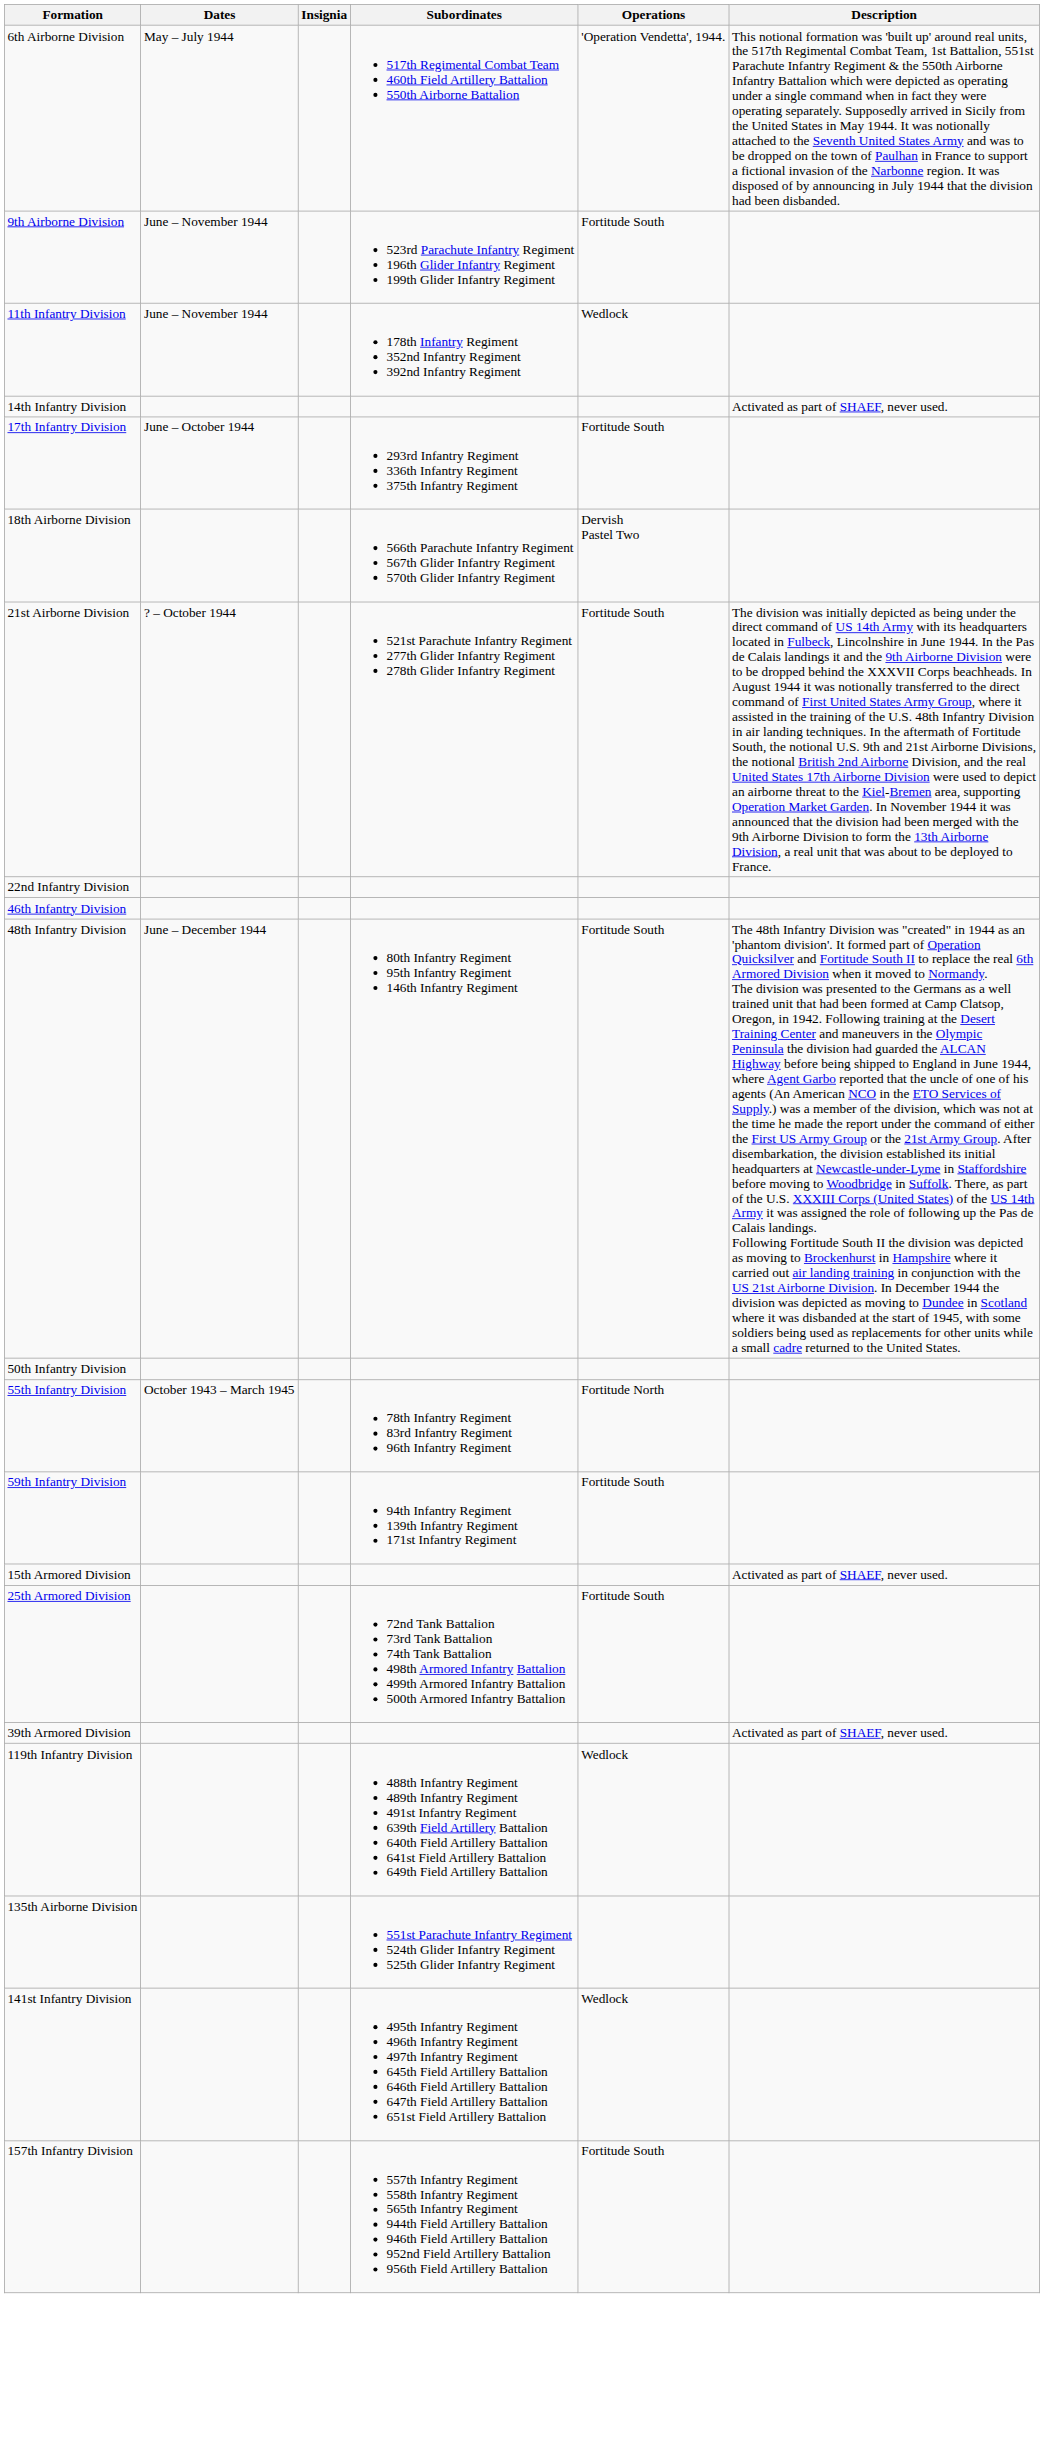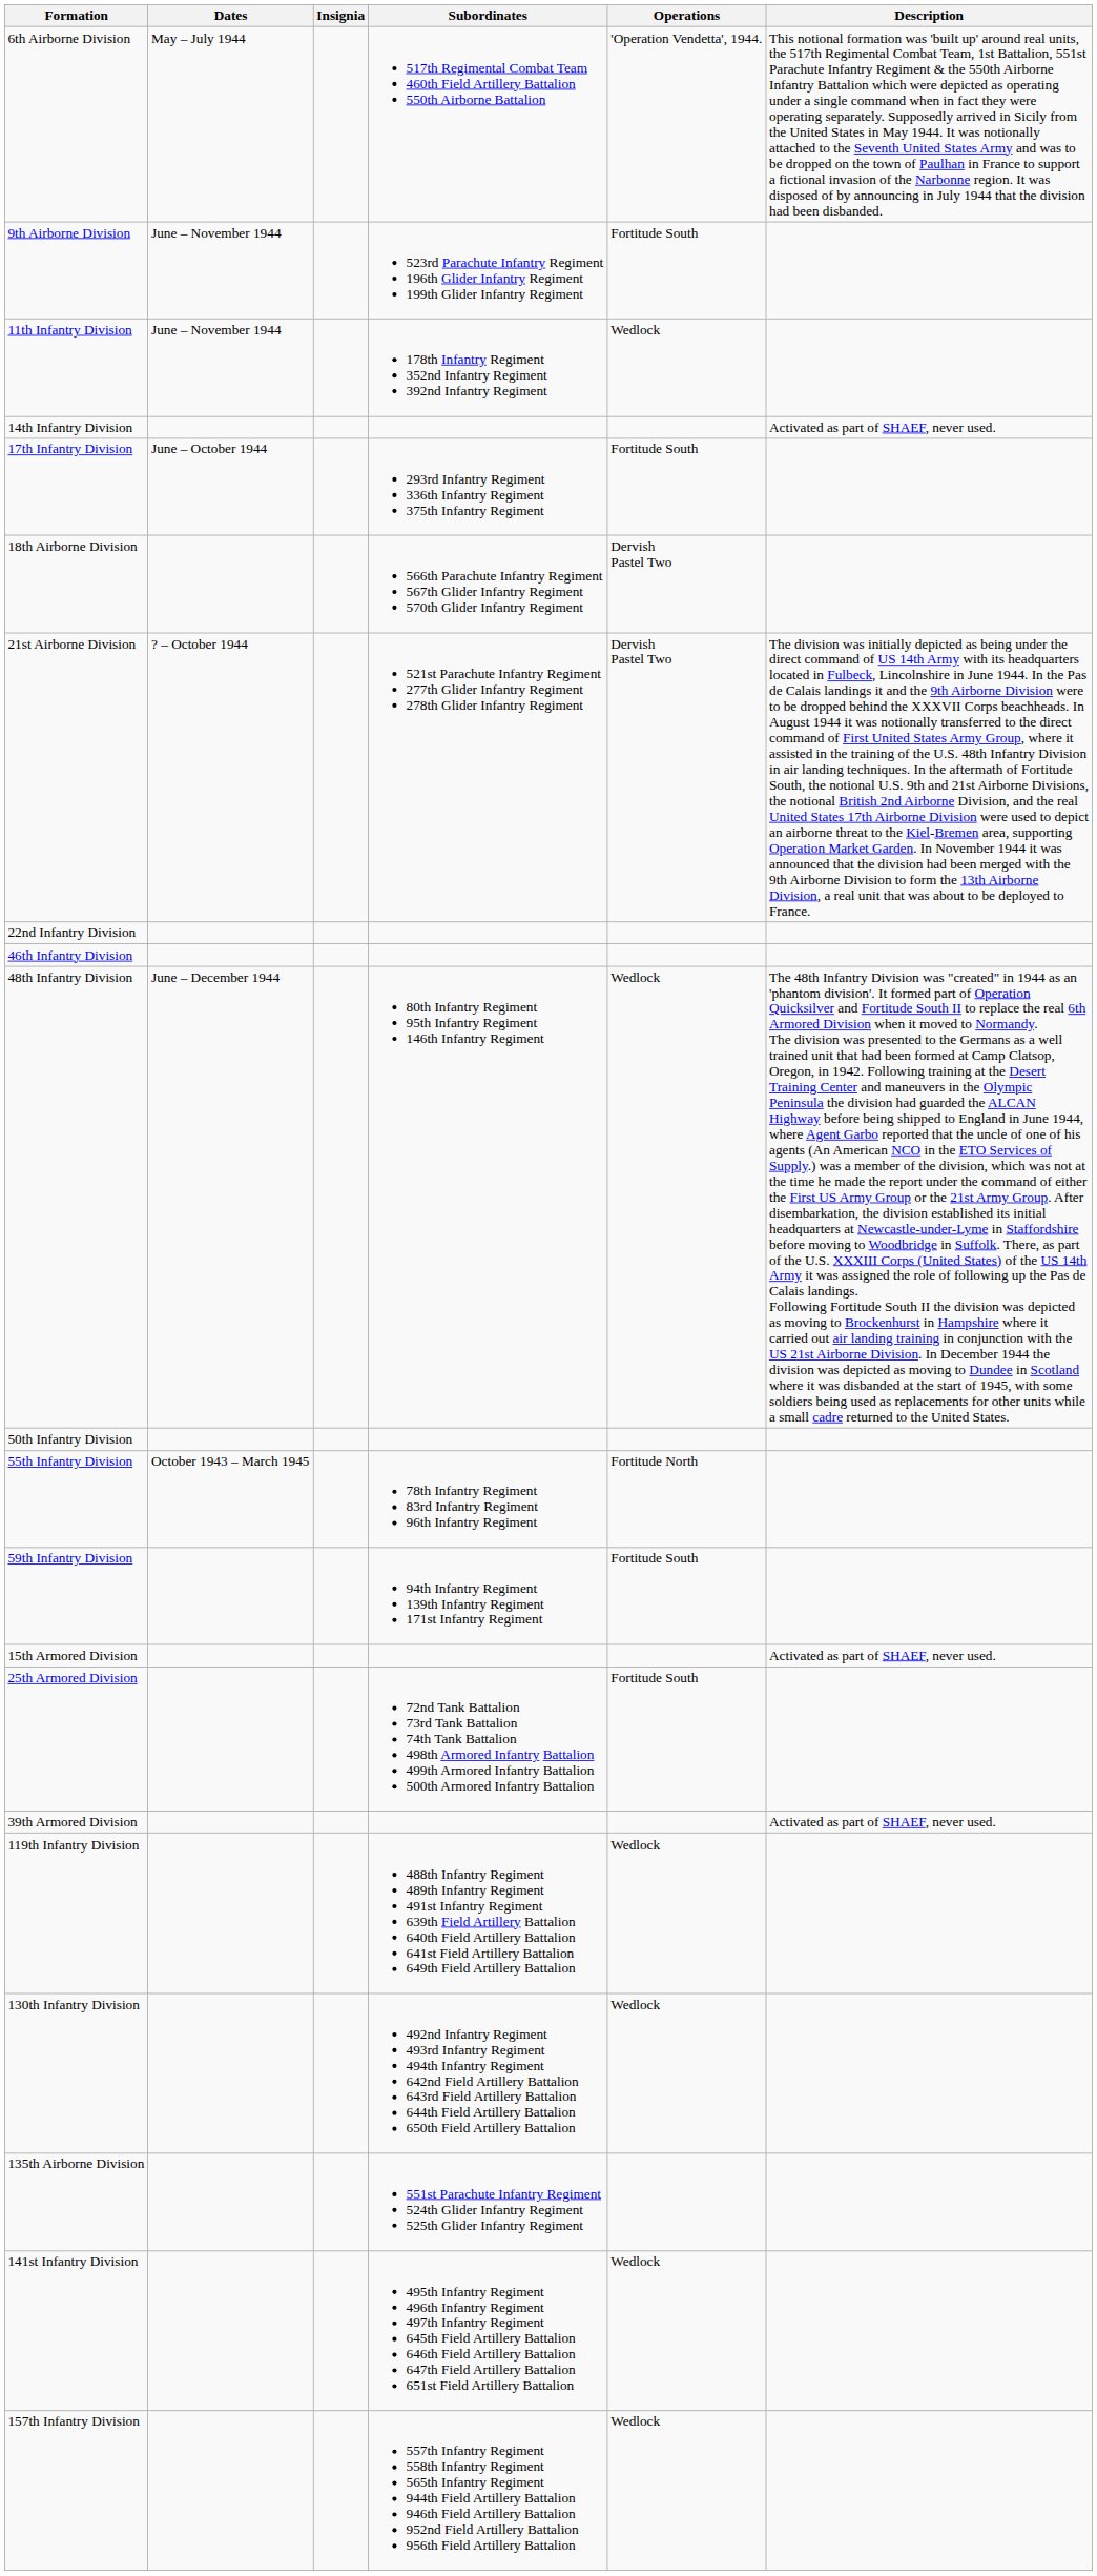 <table class="wikitable">
 <tr>
 <th>Formation</th>
 <th>Dates</th>
 <th>Insignia</th>
 <th>Subordinates</th>
 <th>Operations</th>
 <th style="width: 30%">Description</th>
 </tr>
 <tr valign="top">
 <td>6th Airborne Division</td>
 <td>May – July 1944</td>
 <td style="text-align: center"></td>
 <td><br><ul><li><a href='#'>517th Regimental Combat Team</a></li><li><a href='#'>460th Field Artillery Battalion</a></li><li><a href='#'>550th Airborne Battalion</a></li></ul></td>
 <td>'Operation Vendetta', 1944.</td>
 <td>This notional formation was 'built up' around real units, the 517th Regimental Combat Team, 1st Battalion, 551st Parachute Infantry Regiment & the 550th Airborne Infantry Battalion which were depicted as operating under a single command when in fact they were operating separately. Supposedly arrived in Sicily from the United States in May 1944. It was notionally attached to the <a href='#'>Seventh United States Army</a> and was to be dropped on the town of <a href='#'>Paulhan</a> in France to support a fictional invasion of the <a href='#'>Narbonne</a> region. It was disposed of by announcing in July 1944 that the division had been disbanded.</td>
 </tr>
 <tr valign="top">
 <td><a href='#'>9th Airborne Division</a></td>
 <td>June – November 1944</td>
 <td style="text-align: center"></td>
 <td><br><ul><li>523rd <a href='#'>Parachute Infantry</a> Regiment</li><li>196th <a href='#'>Glider Infantry</a> Regiment</li><li>199th Glider Infantry Regiment</li></ul></td>
 <td>Fortitude South</td>
 <td></td>
 </tr>
 <tr valign="top">
 <td><a href='#'>11th Infantry Division</a></td>
 <td>June – November 1944</td>
 <td style="text-align: center"></td>
 <td><br><ul><li>178th <a href='#'>Infantry</a> Regiment</li><li>352nd Infantry Regiment</li><li>392nd Infantry Regiment</li></ul></td>
 <td>Wedlock</td>
 <td></td>
 </tr>
 <tr valign="top">
 <td>14th Infantry Division</td>
 <td></td>
 <td style="text-align: center"></td>
 <td></td>
 <td></td>
 <td>Activated as part of <a href='#'>SHAEF</a>, never used.</td>
 </tr>
 <tr valign="top">
 <td><a href='#'>17th Infantry Division</a></td>
 <td>June – October 1944</td>
 <td style="text-align: center"></td>
 <td><br><ul><li>293rd Infantry Regiment</li><li>336th Infantry Regiment</li><li>375th Infantry Regiment</li></ul></td>
 <td>Fortitude South</td>
 <td></td>
 </tr>
 <tr valign="top">
 <td>18th Airborne Division</td>
 <td></td>
 <td style="text-align: center"></td>
 <td><br><ul><li>566th Parachute Infantry Regiment</li><li>567th Glider Infantry Regiment</li><li>570th Glider Infantry Regiment</li></ul></td>
 <td>Dervish<br>Pastel Two</td>
 <td></td>
 </tr>
 <tr valign="top">
 <td>21st Airborne Division</td>
 <td>? – October 1944</td>
 <td style="text-align: center"></td>
 <td><br><ul><li>521st Parachute Infantry Regiment</li><li>277th Glider Infantry Regiment</li><li>278th Glider Infantry Regiment</li></ul></td>
-<td>Fortitude South</td>
+<td>Dervish<br>Pastel Two</td>
 <td>The division was initially depicted as being under the direct command of <a href='#'>US 14th Army</a> with its headquarters located in <a href='#'>Fulbeck</a>, Lincolnshire in June 1944. In the Pas de Calais landings it and the <a href='#'>9th Airborne Division</a> were to be dropped behind the XXXVII Corps beachheads. In August 1944 it was notionally transferred to the direct command of <a href='#'>First United States Army Group</a>, where it assisted in the training of the U.S. 48th Infantry Division in air landing techniques. In the aftermath of Fortitude South, the notional U.S. 9th and 21st Airborne Divisions, the notional <a href='#'>British 2nd Airborne</a> Division, and the real <a href='#'>United States 17th Airborne Division</a> were used to depict an airborne threat to the <a href='#'>Kiel</a>-<a href='#'>Bremen</a> area, supporting <a href='#'>Operation Market Garden</a>. In November 1944 it was announced that the division had been merged with the 9th Airborne Division to form the <a href='#'>13th Airborne Division</a>, a real unit that was about to be deployed to France.</td>
 </tr>
 <tr valign="top">
 <td>22nd Infantry Division</td>
 <td></td>
 <td style="text-align: center"></td>
 <td></td>
 <td></td>
 <td></td>
 </tr>
 <tr valign="top">
 <td><a href='#'>46th Infantry Division</a></td>
 <td></td>
 <td style="text-align: center"></td>
 <td></td>
 <td></td>
 <td></td>
 </tr>
 <tr valign="top">
 <td>48th Infantry Division</td>
 <td>June – December 1944</td>
 <td style="text-align: center"></td>
 <td><br><ul><li>80th Infantry Regiment</li><li>95th Infantry Regiment</li><li>146th Infantry Regiment</li></ul></td>
-<td>Fortitude South</td>
+<td>Wedlock</td>
 <td>The 48th Infantry Division was "created" in 1944 as an 'phantom division'. It formed part of <a href='#'>Operation Quicksilver</a> and <a href='#'>Fortitude South II</a> to replace the real <a href='#'>6th Armored Division</a> when it moved to <a href='#'>Normandy</a>.<br>The division was presented to the Germans as a well trained unit that had been formed at Camp Clatsop, Oregon, in 1942. Following training at the <a href='#'>Desert Training Center</a> and maneuvers in the <a href='#'>Olympic Peninsula</a> the division had guarded the <a href='#'>ALCAN Highway</a> before being shipped to England in June 1944, where <a href='#'>Agent Garbo</a> reported that the uncle of one of his agents (An American <a href='#'>NCO</a> in the <a href='#'>ETO Services of Supply</a>.) was a member of the division, which was not at the time he made the report under the command of either the <a href='#'>First US Army Group</a> or the <a href='#'>21st Army Group</a>. After disembarkation, the division established its initial headquarters at <a href='#'>Newcastle-under-Lyme</a> in <a href='#'>Staffordshire</a> before moving to <a href='#'>Woodbridge</a> in <a href='#'>Suffolk</a>. There, as part of the  U.S. <a href='#'>XXXIII Corps (United States)</a> of the <a href='#'>US 14th Army</a> it was assigned the role of following up the Pas de Calais landings.<br>Following Fortitude South II the division was depicted as moving to <a href='#'>Brockenhurst</a> in <a href='#'>Hampshire</a> where it carried out <a href='#'>air landing training</a> in conjunction with the <a href='#'>US 21st Airborne Division</a>. In December 1944 the division was depicted as moving to <a href='#'>Dundee</a> in <a href='#'>Scotland</a> where it was disbanded at the start of 1945, with some soldiers being used as replacements for other units while a small <a href='#'>cadre</a> returned to the United States.</td>
 </tr>
 <tr valign="top">
 <td>50th Infantry Division</td>
 <td></td>
 <td style="text-align: center"></td>
 <td></td>
 <td></td>
 <td></td>
 </tr>
 <tr valign="top">
 <td><a href='#'>55th Infantry Division</a></td>
 <td>October 1943 – March 1945</td>
 <td style="text-align: center"></td>
 <td><br><ul><li>78th Infantry Regiment</li><li>83rd Infantry Regiment</li><li>96th Infantry Regiment</li></ul></td>
 <td>Fortitude North</td>
 <td></td>
 </tr>
 <tr valign="top">
 <td><a href='#'>59th Infantry Division</a></td>
 <td></td>
 <td style="text-align: center"></td>
 <td><br><ul><li>94th Infantry Regiment</li><li>139th Infantry Regiment</li><li>171st Infantry Regiment</li></ul></td>
 <td>Fortitude South</td>
 <td></td>
 </tr>
 <tr valign="top">
 <td>15th Armored Division</td>
 <td></td>
 <td style="text-align: center"></td>
 <td></td>
 <td></td>
 <td>Activated as part of <a href='#'>SHAEF</a>, never used.</td>
 </tr>
 <tr valign="top">
 <td><a href='#'>25th Armored Division</a></td>
 <td></td>
 <td style="text-align: center"></td>
 <td><br><ul><li>72nd Tank Battalion</li><li>73rd Tank Battalion</li><li>74th Tank Battalion</li><li>498th <a href='#'>Armored Infantry</a> <a href='#'>Battalion</a></li><li>499th Armored Infantry Battalion</li><li>500th Armored Infantry Battalion</li></ul></td>
 <td>Fortitude South</td>
 <td></td>
 </tr>
 <tr valign="top">
 <td>39th Armored Division</td>
 <td></td>
 <td style="text-align: center"></td>
 <td></td>
 <td></td>
 <td>Activated as part of <a href='#'>SHAEF</a>, never used.</td>
 </tr>
 <tr valign="top">
 <td>119th Infantry Division</td>
 <td></td>
 <td style="text-align: center"></td>
 <td><br><ul><li>488th Infantry Regiment</li><li>489th Infantry Regiment</li><li>491st Infantry Regiment</li><li>639th <a href='#'>Field Artillery</a> Battalion</li><li>640th Field Artillery Battalion</li><li>641st Field Artillery Battalion</li><li>649th Field Artillery Battalion</li></ul></td>
 <td>Wedlock</td>
 <td></td>
 </tr>
 <tr valign="top">
+<td>130th Infantry Division</td>
+<td></td>
+<td style="text-align: center"></td>
+<td><br><ul><li>492nd Infantry Regiment</li><li>493rd Infantry Regiment</li><li>494th Infantry Regiment</li><li>642nd Field Artillery Battalion</li><li>643rd Field Artillery Battalion</li><li>644th Field Artillery Battalion</li><li>650th Field Artillery Battalion</li></ul></td>
+<td>Wedlock</td>
+<td></td>
+</tr>
+<tr valign="top">
 <td>135th Airborne Division</td>
 <td></td>
 <td style="text-align: center"></td>
 <td><br><ul><li><a href='#'>551st Parachute Infantry Regiment</a></li><li>524th Glider Infantry Regiment</li><li>525th Glider Infantry Regiment</li></ul></td>
 <td></td>
 <td></td>
 </tr>
 <tr valign="top">
 <td>141st Infantry Division</td>
 <td></td>
 <td style="text-align: center"></td>
 <td><br><ul><li>495th Infantry Regiment</li><li>496th Infantry Regiment</li><li>497th Infantry Regiment</li><li>645th Field Artillery Battalion</li><li>646th Field Artillery Battalion</li><li>647th Field Artillery Battalion</li><li>651st Field Artillery Battalion</li></ul></td>
 <td>Wedlock</td>
 <td></td>
 </tr>
 <tr valign="top">
 <td>157th Infantry Division</td>
 <td></td>
 <td style="text-align: center"></td>
 <td><br><ul><li>557th Infantry Regiment</li><li>558th Infantry Regiment</li><li>565th Infantry Regiment</li><li>944th Field Artillery Battalion</li><li>946th Field Artillery Battalion</li><li>952nd Field Artillery Battalion</li><li>956th Field Artillery Battalion</li></ul></td>
-<td>Fortitude South</td>
+<td>Wedlock</td>
 <td></td>
 </tr>
 </table>
